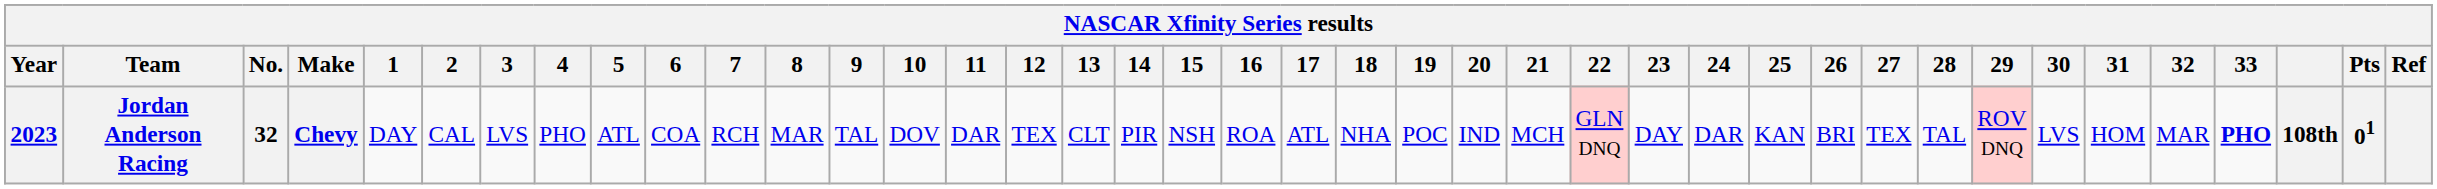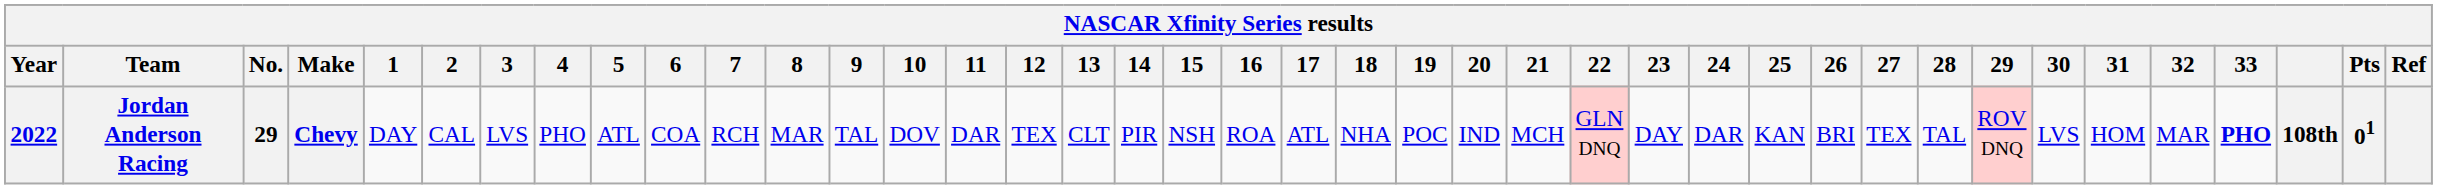 <table class="wikitable" style="text-align:center; font-size:75%">
 <tr>
 <th colspan=42><a href='#'>NASCAR Xfinity Series</a> results</th>
 </tr>
 <tr>
 <th>Year</th>
 <th>Team</th>
 <th>No.</th>
 <th>Make</th>
 <th>1</th>
 <th>2</th>
 <th>3</th>
 <th>4</th>
 <th>5</th>
 <th>6</th>
 <th>7</th>
 <th>8</th>
 <th>9</th>
 <th>10</th>
 <th>11</th>
 <th>12</th>
 <th>13</th>
 <th>14</th>
 <th>15</th>
 <th>16</th>
 <th>17</th>
 <th>18</th>
 <th>19</th>
 <th>20</th>
 <th>21</th>
 <th>22</th>
 <th>23</th>
 <th>24</th>
 <th>25</th>
 <th>26</th>
 <th>27</th>
 <th>28</th>
 <th>29</th>
 <th>30</th>
 <th>31</th>
 <th>32</th>
 <th>33</th>
 <th></th>
 <th>Pts</th>
 <th>Ref</th>
 </tr>
 <tr>
-<th><a href='#'>2023</a></th>
+<th><a href='#'>2022</a></th>
 <th><a href='#'>Jordan Anderson Racing</a></th>
-<th>32</th>
+<th>29</th>
 <th><a href='#'>Chevy</a></th>
 <td><a href='#'>DAY</a></td>
 <td><a href='#'>CAL</a></td>
 <td><a href='#'>LVS</a></td>
 <td><a href='#'>PHO</a></td>
 <td><a href='#'>ATL</a></td>
 <td><a href='#'>COA</a></td>
 <td><a href='#'>RCH</a></td>
 <td><a href='#'>MAR</a></td>
 <td><a href='#'>TAL</a></td>
 <td><a href='#'>DOV</a></td>
 <td><a href='#'>DAR</a></td>
 <td><a href='#'>TEX</a></td>
 <td><a href='#'>CLT</a></td>
 <td><a href='#'>PIR</a></td>
 <td><a href='#'>NSH</a></td>
 <td><a href='#'>ROA</a></td>
 <td><a href='#'>ATL</a></td>
 <td><a href='#'>NHA</a></td>
 <td><a href='#'>POC</a></td>
 <td><a href='#'>IND</a></td>
 <td><a href='#'>MCH</a></td>
 <td style="background:#FFCFCF;"><a href='#'>GLN</a><br><small>DNQ</small></td>
 <td><a href='#'>DAY</a></td>
 <td><a href='#'>DAR</a></td>
 <td><a href='#'>KAN</a></td>
 <td><a href='#'>BRI</a></td>
 <td><a href='#'>TEX</a></td>
 <td><a href='#'>TAL</a></td>
 <td style="background:#FFCFCF;"><a href='#'>ROV</a><br><small>DNQ</small></td>
 <td><a href='#'>LVS</a></td>
 <td><a href='#'>HOM</a></td>
 <td><a href='#'>MAR</a></td>
 <td><strong><a href='#'>PHO</a></strong></td>
 <th>108th</th>
 <th>0<sup>1</sup></th>
 <th></th>
 </tr>
 </table>
